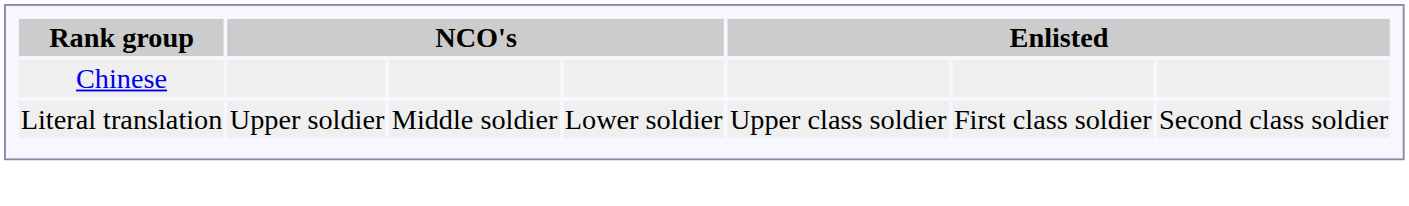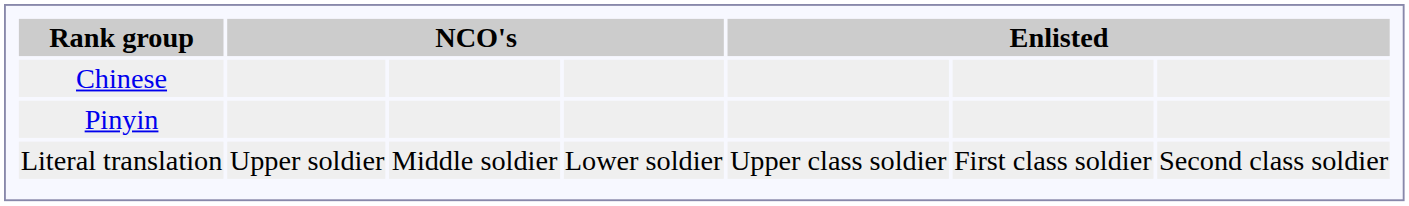 <table style="border:1px solid #8888aa; background-color:#f7f8ff; padding:5px; font-size:95%; margin: 0px 12px 12px 0px; text-align:center;">
 <tr style="background:#ccc;">
 <th>Rank group</th>
 <th colspan=3>NCO's</th>
 <th colspan=3>Enlisted</th>
 </tr>
 <tr style="background:#efefef;">
 <td><a href='#'>Chinese</a></td>
+<td></td>
+<td></td>
+<td></td>
+<td></td>
+<td></td>
+<td></td>
+</tr>
+<tr style="background:#efefef;">
+<td><a href='#'>Pinyin</a></td>
 <td></td>
 <td></td>
 <td></td>
 <td></td>
 <td></td>
 <td></td>
 </tr>
 <tr style="background:#efefef;">
 <td>Literal translation</td>
 <td>Upper soldier</td>
 <td>Middle soldier</td>
 <td>Lower soldier</td>
 <td>Upper class soldier</td>
 <td>First class soldier</td>
 <td>Second class soldier</td>
 </tr>
 <tr>
 <td><strong></strong></td>
 <td></td>
 <td></td>
 <td></td>
 <td></td>
 <td></td>
 <td></td>
 </tr>
 </table>
